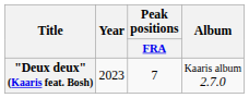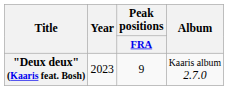 <table class="wikitable plainrowheaders" style="text-align:center">
 <tr>
 <th scope="col" rowspan="2">Title</th>
 <th scope="col" rowspan="2">Year</th>
 <th scope="col" colspan="1">Peak positions</th>
 <th scope="col" rowspan="2">Album</th>
 </tr>
 <tr>
 <th scope="col" style="width:3em;font-size:90%;"><a href='#'>FRA</a><br></th>
 </tr>
 <tr>
 <th scope="row">"Deux deux"<br><small>(<a href='#'>Kaaris</a> feat. Bosh)</small></th>
 <td>2023</td>
-<td>7</td>
+<td>9</td>
 <td><small>Kaaris album</small><br><em>2.7.0</em></td>
 </tr>
 </table>
